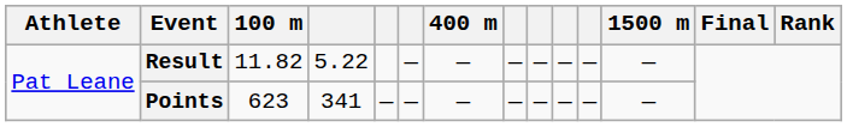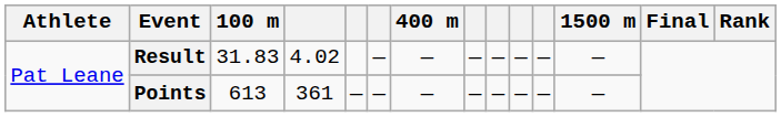 <table class="wikitable" style="font-size:90%;">
 <tr>
 <th>Athlete</th>
 <th>Event</th>
 <th>100 m</th>
 <th></th>
 <th></th>
 <th></th>
 <th>400 m</th>
 <th></th>
 <th></th>
 <th></th>
 <th></th>
 <th>1500 m</th>
 <th>Final</th>
 <th>Rank</th>
 </tr>
 <tr align=center>
 <td align=left rowspan=2><a href='#'>Pat Leane</a></td>
 <th style="font-size:95%">Result</th>
-<td>11.82</td>
-<td>5.22</td>
+<td>31.83</td>
+<td>4.02</td>
 <td></td>
 <td>—</td>
 <td>—</td>
 <td>—</td>
 <td>—</td>
 <td>—</td>
 <td>—</td>
 <td>—</td>
 <td colspan=2 rowspan=2></td>
 </tr>
 <tr align=center>
 <th style="font-size:95%">Points</th>
-<td>623</td>
-<td>341</td>
+<td>613</td>
+<td>361</td>
 <td>—</td>
 <td>—</td>
 <td>—</td>
 <td>—</td>
 <td>—</td>
 <td>—</td>
 <td>—</td>
 <td>—</td>
 </tr>
 </table>
